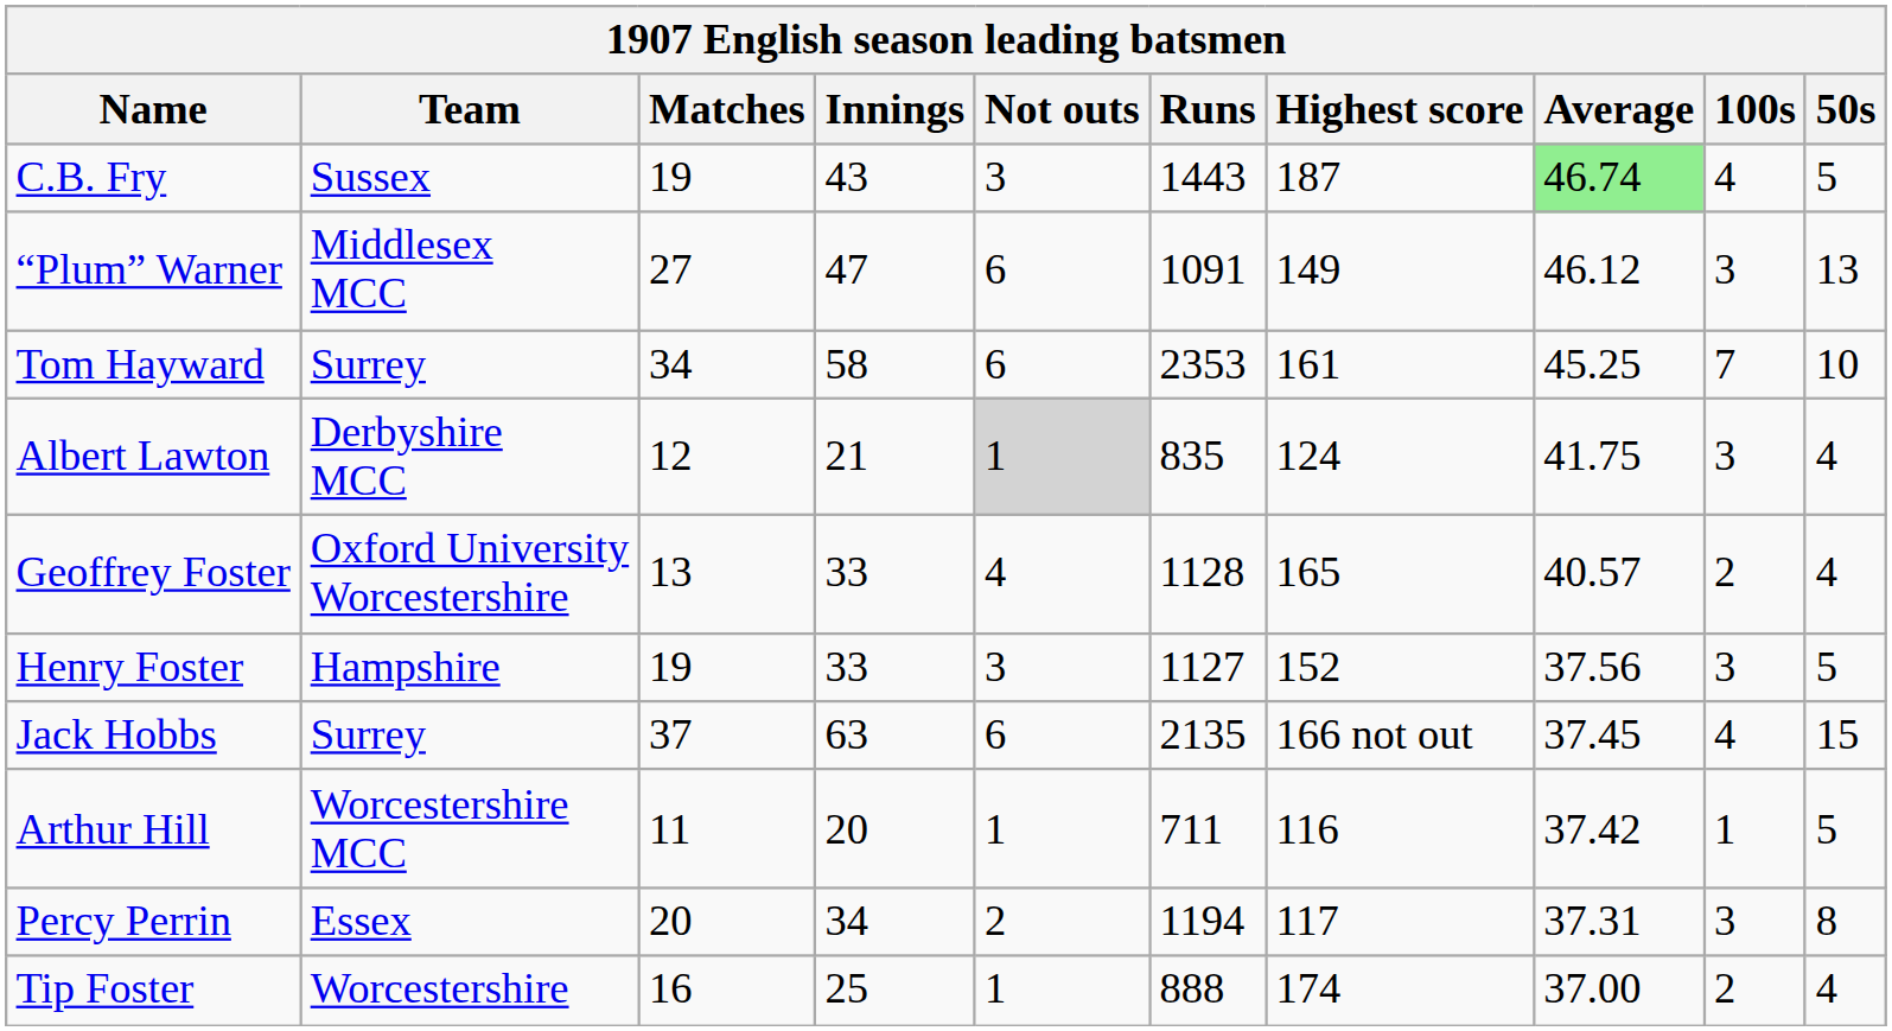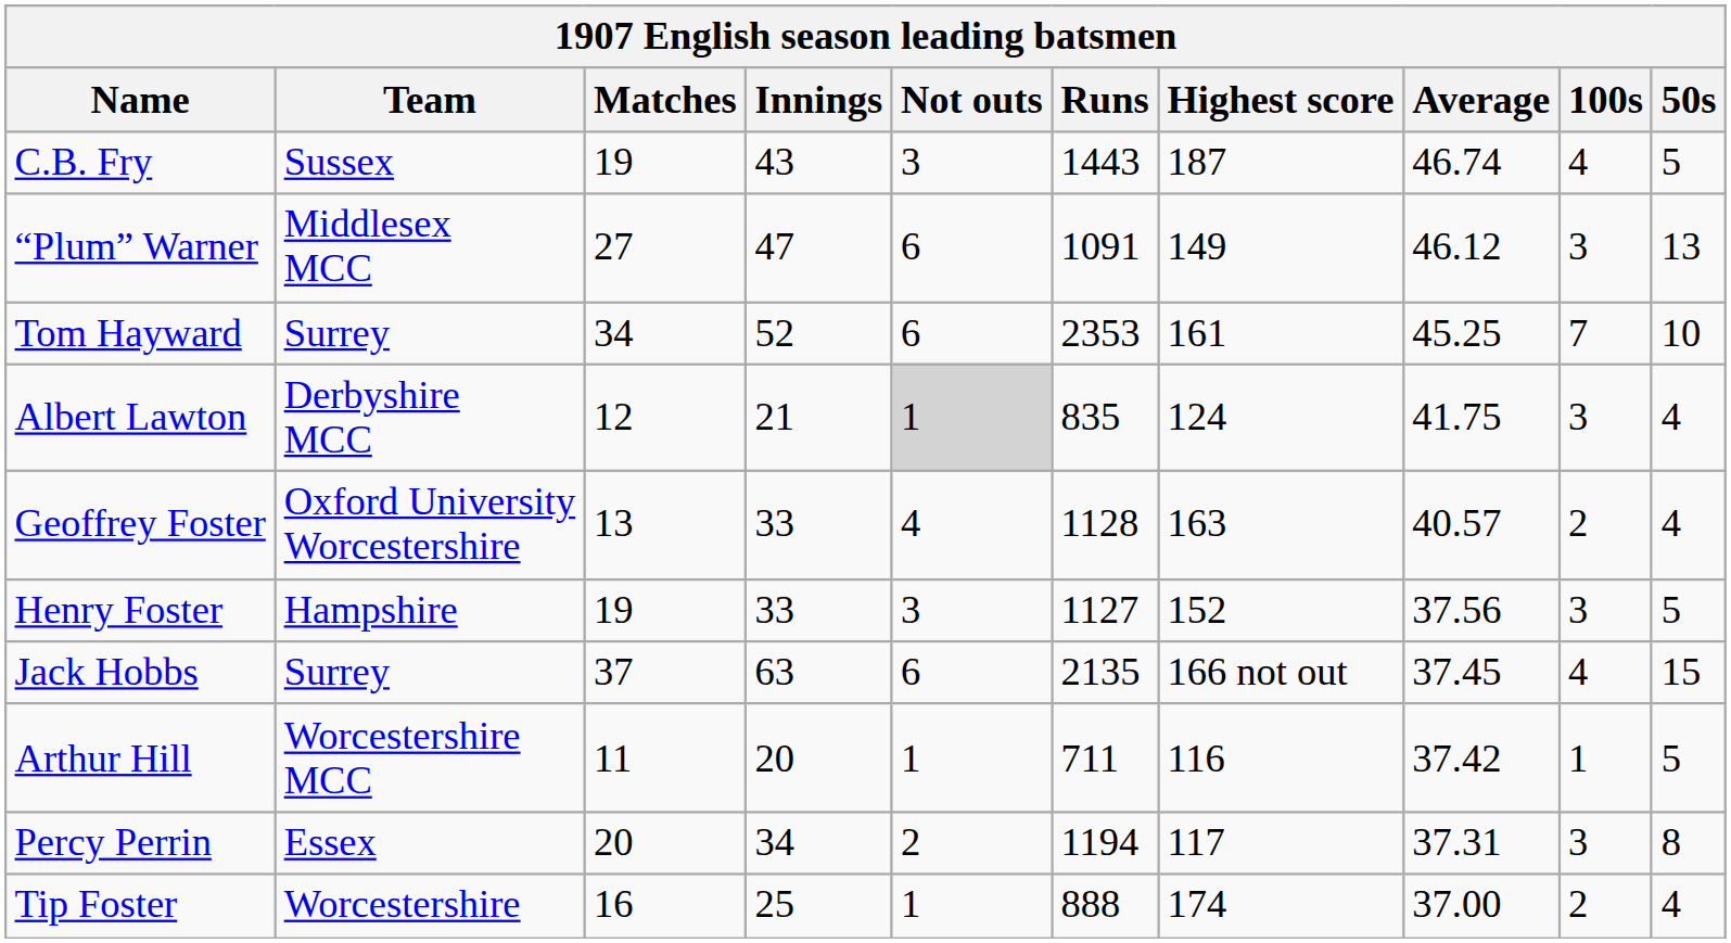 <table class="wikitable">
 <tr>
 <th bgcolor="#efefef" colspan="10">1907 English season leading batsmen</th>
 </tr>
 <tr bgcolor="#efefef">
 <th>Name</th>
 <th>Team</th>
 <th>Matches</th>
 <th>Innings</th>
 <th>Not outs</th>
 <th>Runs</th>
 <th>Highest score</th>
 <th>Average</th>
 <th>100s</th>
 <th>50s</th>
 </tr>
 <tr>
 <td><a href='#'>C.B. Fry</a></td>
 <td><a href='#'>Sussex</a></td>
 <td>19</td>
 <td>43</td>
 <td>3</td>
 <td>1443</td>
 <td>187</td>
-<td style="background: lightgreen;">46.74</td>
+<td>46.74</td>
 <td>4</td>
 <td>5</td>
 </tr>
 <tr>
 <td><a href='#'>“Plum” Warner</a></td>
 <td><a href='#'>Middlesex</a><br><a href='#'>MCC</a></td>
 <td>27</td>
 <td>47</td>
 <td>6</td>
 <td>1091</td>
 <td>149</td>
 <td>46.12</td>
 <td>3</td>
 <td>13</td>
 </tr>
 <tr>
 <td><a href='#'>Tom Hayward</a></td>
 <td><a href='#'>Surrey</a></td>
 <td>34</td>
-<td>58</td>
+<td>52</td>
 <td>6</td>
 <td>2353</td>
 <td>161</td>
 <td>45.25</td>
 <td>7</td>
 <td>10</td>
 </tr>
 <tr>
 <td><a href='#'>Albert Lawton</a></td>
 <td><a href='#'>Derbyshire</a><br><a href='#'>MCC</a></td>
 <td>12</td>
 <td>21</td>
 <td style="background: lightgrey;">1</td>
 <td>835</td>
 <td>124</td>
 <td>41.75</td>
 <td>3</td>
 <td>4</td>
 </tr>
 <tr>
 <td><a href='#'>Geoffrey Foster</a></td>
 <td><a href='#'>Oxford University</a><br><a href='#'>Worcestershire</a></td>
 <td>13</td>
 <td>33</td>
 <td>4</td>
 <td>1128</td>
-<td>165</td>
+<td>163</td>
 <td>40.57</td>
 <td>2</td>
 <td>4</td>
 </tr>
 <tr>
 <td><a href='#'>Henry Foster</a></td>
 <td><a href='#'>Hampshire</a></td>
 <td>19</td>
 <td>33</td>
 <td>3</td>
 <td>1127</td>
 <td>152</td>
 <td>37.56</td>
 <td>3</td>
 <td>5</td>
 </tr>
 <tr>
 <td><a href='#'>Jack Hobbs</a></td>
 <td><a href='#'>Surrey</a></td>
 <td>37</td>
 <td>63</td>
 <td>6</td>
 <td>2135</td>
 <td>166 not out</td>
 <td>37.45</td>
 <td>4</td>
 <td>15</td>
 </tr>
 <tr>
 <td><a href='#'>Arthur Hill</a></td>
 <td><a href='#'>Worcestershire</a><br><a href='#'>MCC</a></td>
 <td>11</td>
 <td>20</td>
 <td>1</td>
 <td>711</td>
 <td>116</td>
 <td>37.42</td>
 <td>1</td>
 <td>5</td>
 </tr>
 <tr>
 <td><a href='#'>Percy Perrin</a></td>
 <td><a href='#'>Essex</a></td>
 <td>20</td>
 <td>34</td>
 <td>2</td>
 <td>1194</td>
 <td>117</td>
 <td>37.31</td>
 <td>3</td>
 <td>8</td>
 </tr>
 <tr>
 <td><a href='#'>Tip Foster</a></td>
 <td><a href='#'>Worcestershire</a></td>
 <td>16</td>
 <td>25</td>
 <td>1</td>
 <td>888</td>
 <td>174</td>
 <td>37.00</td>
 <td>2</td>
 <td>4</td>
 </tr>
 </table>
